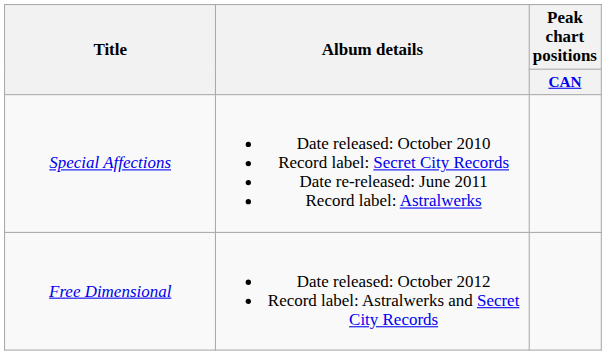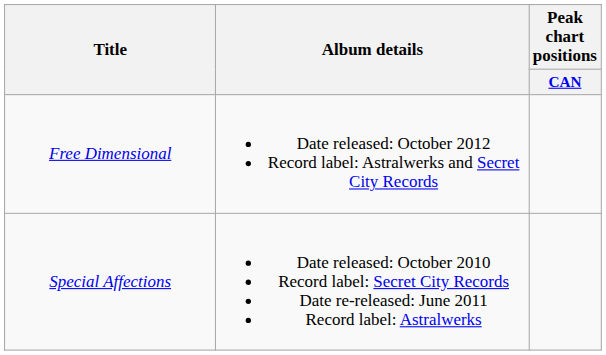 <table class="wikitable plainrowheaders" style="text-align:center;">
 <tr>
 <th scope="col" rowspan="2" style="width:12em;">Title</th>
 <th scope="col" rowspan="2" style="width:18em;">Album details</th>
 <th scope="col">Peak chart positions</th>
 </tr>
 <tr>
 <th scope="col" style="width:2.5em;font-size:90%;"><a href='#'>CAN</a><br></th>
 </tr>
 <tr>
+<td scope="row"><em><a href='#'>Free Dimensional</a></em></td>
+<td><br><ul><li>Date released: October 2012</li><li>Record label: Astralwerks and <a href='#'>Secret City Records</a></li></ul></td>
+<td></td>
+</tr>
+<tr>
 <td scope="row"><em><a href='#'>Special Affections</a></em></td>
 <td><br><ul><li>Date released: October 2010</li><li>Record label: <a href='#'>Secret City Records</a></li><li>Date re-released: June 2011</li><li>Record label: <a href='#'>Astralwerks</a></li></ul></td>
 <td></td>
 </tr>
-<tr>
-<td scope="row"><em><a href='#'>Free Dimensional</a></em></td>
-<td><br><ul><li>Date released: October 2012</li><li>Record label: Astralwerks and <a href='#'>Secret City Records</a></li></ul></td>
-<td></td>
-</tr>
 </table>
